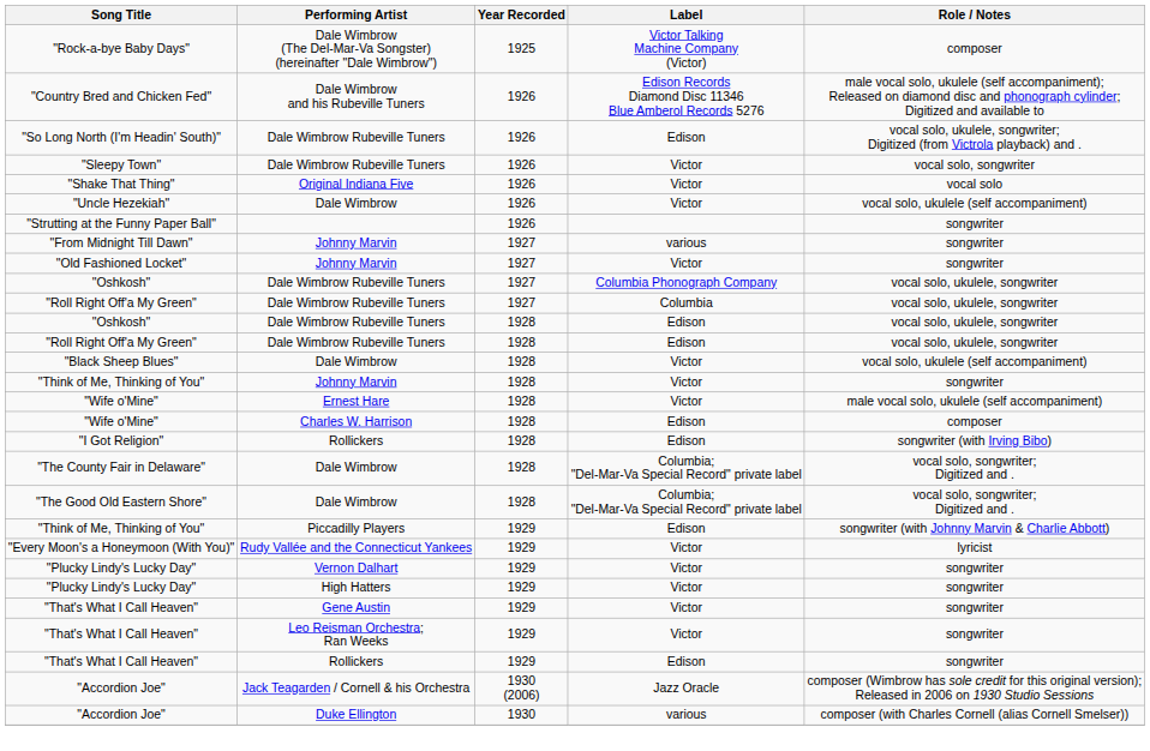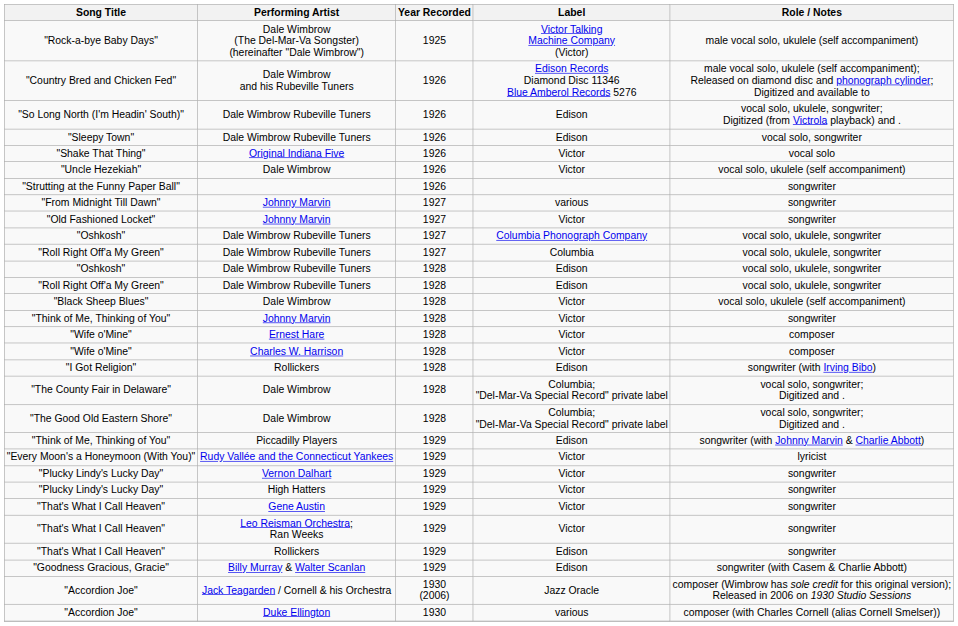 <table class="wikitable" style="text-align:center">
 <tr>
 <th>Song Title</th>
 <th>Performing Artist</th>
 <th>Year Recorded</th>
 <th>Label</th>
 <th>Role / Notes</th>
 </tr>
 <tr>
 <td>"Rock-a-bye Baby Days"</td>
 <td>Dale Wimbrow<br>(The Del-Mar-Va Songster)<br>(hereinafter "Dale Wimbrow")</td>
 <td>1925</td>
 <td><a href='#'>Victor Talking<br>Machine Company</a><br>(Victor)</td>
-<td>composer</td>
+<td>male vocal solo, ukulele (self accompaniment)</td>
 </tr>
 <tr>
 <td>"Country Bred and Chicken Fed"</td>
 <td>Dale Wimbrow<br>and his Rubeville Tuners</td>
 <td>1926</td>
 <td><a href='#'>Edison Records</a><br>Diamond Disc 11346<br><a href='#'>Blue Amberol Records</a> 5276</td>
 <td>male vocal solo, ukulele (self accompaniment);<br>Released on diamond disc and <a href='#'>phonograph cylinder</a>;<br>Digitized and available to </td>
 </tr>
 <tr>
 <td>"So Long North (I'm Headin' South)"</td>
 <td>Dale Wimbrow Rubeville Tuners</td>
 <td>1926</td>
 <td>Edison</td>
 <td>vocal solo, ukulele, songwriter;<br>Digitized (from <a href='#'>Victrola</a> playback) and .</td>
 </tr>
 <tr>
 <td>"Sleepy Town"</td>
 <td>Dale Wimbrow Rubeville Tuners</td>
 <td>1926</td>
-<td>Victor</td>
+<td>Edison</td>
 <td>vocal solo, songwriter</td>
 </tr>
 <tr>
 <td>"Shake That Thing"</td>
 <td><a href='#'>Original Indiana Five</a></td>
 <td>1926</td>
 <td>Victor</td>
 <td>vocal solo</td>
 </tr>
 <tr>
 <td>"Uncle Hezekiah"</td>
 <td>Dale Wimbrow</td>
 <td>1926</td>
 <td>Victor</td>
 <td>vocal solo, ukulele (self accompaniment)</td>
 </tr>
 <tr>
 <td>"Strutting at the Funny Paper Ball"</td>
 <td></td>
 <td>1926</td>
 <td></td>
 <td>songwriter</td>
 </tr>
 <tr>
 <td>"From Midnight Till Dawn"</td>
 <td><a href='#'>Johnny Marvin</a></td>
 <td>1927</td>
 <td>various</td>
 <td>songwriter</td>
 </tr>
 <tr>
 <td>"Old Fashioned Locket"</td>
 <td><a href='#'>Johnny Marvin</a></td>
 <td>1927</td>
 <td>Victor</td>
 <td>songwriter</td>
 </tr>
 <tr>
 <td>"Oshkosh"</td>
 <td>Dale Wimbrow Rubeville Tuners</td>
 <td>1927</td>
 <td><a href='#'>Columbia Phonograph Company</a></td>
 <td>vocal solo, ukulele, songwriter</td>
 </tr>
 <tr>
 <td>"Roll Right Off'a My Green"</td>
 <td>Dale Wimbrow Rubeville Tuners</td>
 <td>1927</td>
 <td>Columbia</td>
 <td>vocal solo, ukulele, songwriter</td>
 </tr>
 <tr>
 <td>"Oshkosh"</td>
 <td>Dale Wimbrow Rubeville Tuners</td>
 <td>1928</td>
 <td>Edison</td>
 <td>vocal solo, ukulele, songwriter</td>
 </tr>
 <tr>
 <td>"Roll Right Off'a My Green"</td>
 <td>Dale Wimbrow Rubeville Tuners</td>
 <td>1928</td>
 <td>Edison</td>
 <td>vocal solo, ukulele, songwriter</td>
 </tr>
 <tr>
 <td>"Black Sheep Blues"</td>
 <td>Dale Wimbrow</td>
 <td>1928</td>
 <td>Victor</td>
 <td>vocal solo, ukulele (self accompaniment)</td>
 </tr>
 <tr>
 <td>"Think of Me, Thinking of You"</td>
 <td><a href='#'>Johnny Marvin</a></td>
 <td>1928</td>
 <td>Victor</td>
 <td>songwriter</td>
 </tr>
 <tr>
 <td>"Wife o'Mine"</td>
 <td><a href='#'>Ernest Hare</a></td>
 <td>1928</td>
 <td>Victor</td>
-<td>male vocal solo, ukulele (self accompaniment)</td>
+<td>composer</td>
 </tr>
 <tr>
 <td>"Wife o'Mine"</td>
 <td><a href='#'>Charles W. Harrison</a></td>
 <td>1928</td>
-<td>Edison</td>
+<td>Victor</td>
 <td>composer</td>
 </tr>
 <tr>
 <td>"I Got Religion"</td>
 <td>Rollickers</td>
 <td>1928</td>
 <td>Edison</td>
 <td>songwriter (with <a href='#'>Irving Bibo</a>)</td>
 </tr>
 <tr>
 <td>"The County Fair in Delaware"</td>
 <td>Dale Wimbrow</td>
 <td>1928</td>
 <td>Columbia;<br>"Del-Mar-Va Special Record" private label</td>
 <td>vocal solo, songwriter;<br>Digitized and .</td>
 </tr>
 <tr>
 <td>"The Good Old Eastern Shore"</td>
 <td>Dale Wimbrow</td>
 <td>1928</td>
 <td>Columbia;<br>"Del-Mar-Va Special Record" private label</td>
 <td>vocal solo, songwriter;<br>Digitized and .</td>
 </tr>
 <tr>
 <td>"Think of Me, Thinking of You"</td>
 <td>Piccadilly Players</td>
 <td>1929</td>
 <td>Edison</td>
 <td>songwriter (with <a href='#'>Johnny Marvin</a> & <a href='#'>Charlie Abbott</a>)</td>
 </tr>
 <tr>
 <td>"Every Moon's a Honeymoon (With You)"</td>
 <td><a href='#'>Rudy Vallée and the Connecticut Yankees</a></td>
 <td>1929</td>
 <td>Victor</td>
 <td>lyricist</td>
 </tr>
 <tr>
 <td>"Plucky Lindy's Lucky Day"</td>
 <td><a href='#'>Vernon Dalhart</a></td>
 <td>1929</td>
 <td>Victor</td>
 <td>songwriter</td>
 </tr>
 <tr>
 <td>"Plucky Lindy's Lucky Day"</td>
 <td>High Hatters</td>
 <td>1929</td>
 <td>Victor</td>
 <td>songwriter</td>
 </tr>
 <tr>
 <td>"That's What I Call Heaven"</td>
 <td><a href='#'>Gene Austin</a></td>
 <td>1929</td>
 <td>Victor</td>
 <td>songwriter</td>
 </tr>
 <tr>
 <td>"That's What I Call Heaven"</td>
 <td><a href='#'>Leo Reisman Orchestra</a>;<br>Ran Weeks</td>
 <td>1929</td>
 <td>Victor</td>
 <td>songwriter</td>
 </tr>
 <tr>
 <td>"That's What I Call Heaven"</td>
 <td>Rollickers</td>
 <td>1929</td>
 <td>Edison</td>
 <td>songwriter</td>
 </tr>
 <tr>
+<td>"Goodness Gracious, Gracie"</td>
+<td><a href='#'>Billy Murray</a> & <a href='#'>Walter Scanlan</a></td>
+<td>1929</td>
+<td>Edison</td>
+<td>songwriter (with Casem & Charlie Abbott)</td>
+</tr>
+<tr>
 <td>"Accordion Joe"</td>
 <td><a href='#'>Jack Teagarden</a> / Cornell & his Orchestra</td>
 <td>1930<br>(2006)</td>
 <td>Jazz Oracle</td>
 <td>composer (Wimbrow has <em>sole credit</em> for this original version);<br>Released in 2006 on <em>1930 Studio Sessions</em></td>
 </tr>
 <tr>
 <td>"Accordion Joe"</td>
 <td><a href='#'>Duke Ellington</a></td>
 <td>1930</td>
 <td>various</td>
 <td>composer (with Charles Cornell (alias Cornell Smelser))</td>
 </tr>
 <tr>
 </tr>
 </table>
